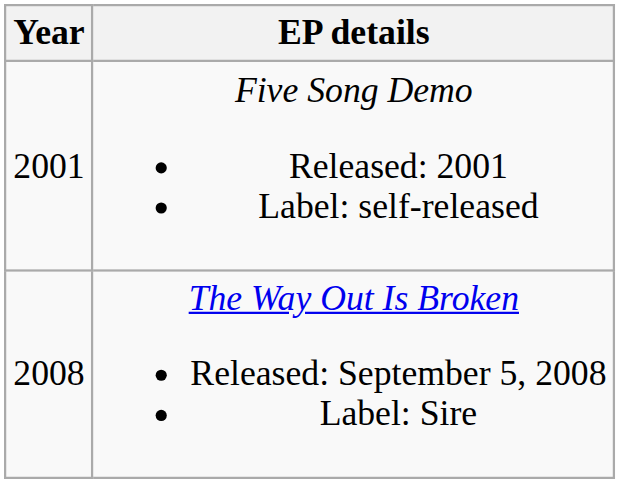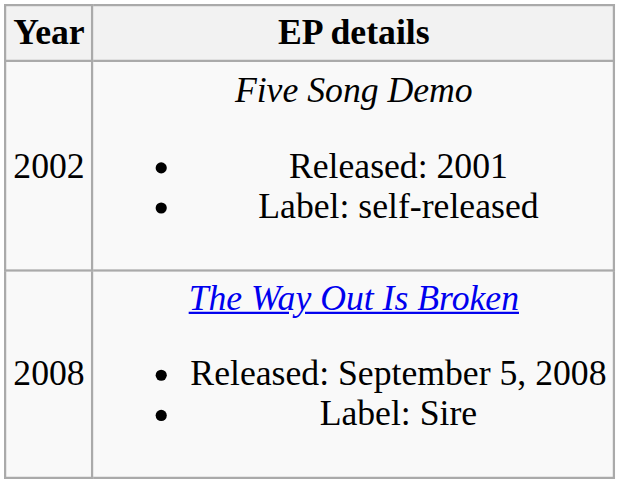 <table class="wikitable plainrowheaders" style="text-align:center;">
 <tr>
 <th>Year</th>
 <th>EP details</th>
 </tr>
 <tr>
-<td>2001</td>
+<td>2002</td>
 <td><em>Five Song Demo</em><br><ul><li>Released: 2001</li><li>Label: self-released</li></ul></td>
 </tr>
 <tr>
 <td>2008</td>
 <td><em><a href='#'>The Way Out Is Broken</a></em><br><ul><li>Released: September 5, 2008</li><li>Label: Sire</li></ul></td>
 </tr>
 </table>
